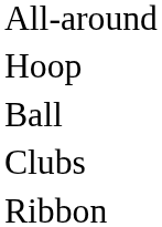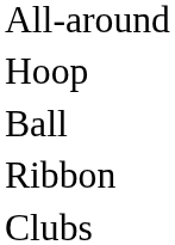 <table>
 <tr>
 <td>All-around<br></td>
 <td></td>
 <td></td>
 <td></td>
 </tr>
 <tr>
 <td>Hoop<br></td>
 <td></td>
 <td></td>
 <td></td>
 </tr>
 <tr>
 <td>Ball<br></td>
 <td></td>
 <td></td>
 <td></td>
 </tr>
 <tr>
+<td>Ribbon<br></td>
+<td></td>
+<td></td>
+<td></td>
+</tr>
+<tr>
 <td>Clubs<br></td>
 <td></td>
 <td></td>
 <td></td>
 </tr>
-<tr>
-<td>Ribbon<br></td>
-<td></td>
-<td></td>
-<td></td>
-</tr>
 </table>
